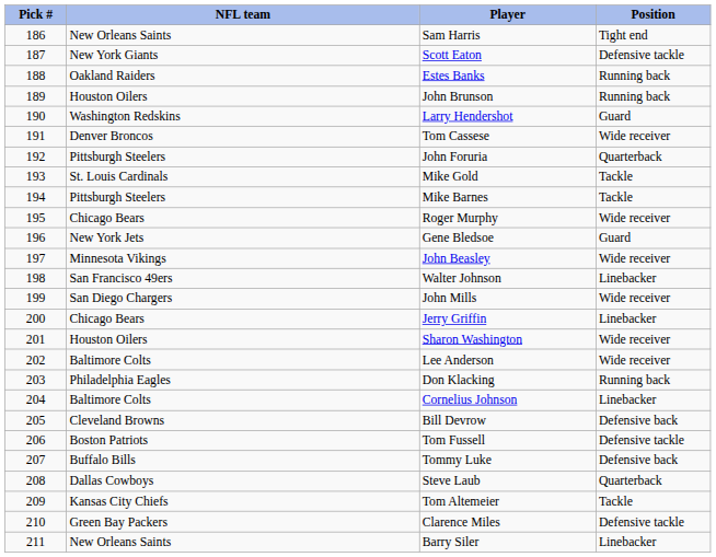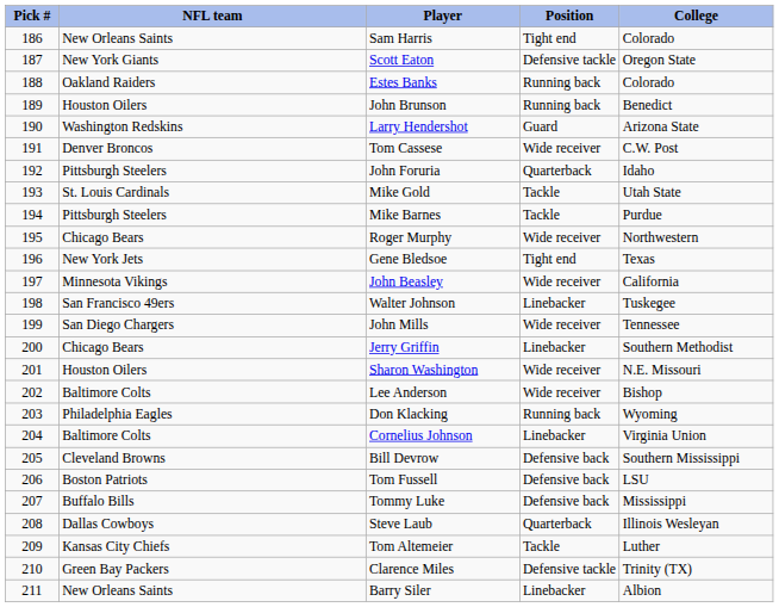 <table class="wikitable sortable sortable" style="width: 100%">
 <tr>
 <th style="background:#A8BDEC;" width=7%>Pick #</th>
 <th width=40% style="background:#A8BDEC;">NFL team</th>
 <th width=20% style="background:#A8BDEC;">Player</th>
 <th width=13% style="background:#A8BDEC;">Position</th>
+<th style="background:#A8BDEC;">College</th>
 </tr>
 <tr>
 <td align=center>186</td>
 <td>New Orleans Saints</td>
 <td>Sam Harris</td>
 <td>Tight end</td>
+<td>Colorado</td>
 </tr>
 <tr>
 <td align=center>187</td>
 <td>New York Giants</td>
 <td><a href='#'>Scott Eaton</a></td>
 <td>Defensive tackle</td>
+<td>Oregon State</td>
 </tr>
 <tr>
 <td align=center>188</td>
 <td>Oakland Raiders</td>
 <td><a href='#'>Estes Banks</a></td>
 <td>Running back</td>
+<td>Colorado</td>
 </tr>
 <tr>
 <td align=center>189</td>
 <td>Houston Oilers</td>
 <td>John Brunson</td>
 <td>Running back</td>
+<td>Benedict</td>
 </tr>
 <tr>
 <td align=center>190</td>
 <td>Washington Redskins</td>
 <td><a href='#'>Larry Hendershot</a></td>
 <td>Guard</td>
+<td>Arizona State</td>
 </tr>
 <tr>
 <td align=center>191</td>
 <td>Denver Broncos</td>
 <td>Tom Cassese</td>
 <td>Wide receiver</td>
+<td>C.W. Post</td>
 </tr>
 <tr>
 <td align=center>192</td>
 <td>Pittsburgh Steelers</td>
 <td>John Foruria</td>
 <td>Quarterback</td>
+<td>Idaho</td>
 </tr>
 <tr>
 <td align=center>193</td>
 <td>St. Louis Cardinals</td>
 <td>Mike Gold</td>
 <td>Tackle</td>
+<td>Utah State</td>
 </tr>
 <tr>
 <td align=center>194</td>
 <td>Pittsburgh Steelers</td>
 <td>Mike Barnes</td>
 <td>Tackle</td>
+<td>Purdue</td>
 </tr>
 <tr>
 <td align=center>195</td>
 <td>Chicago Bears</td>
 <td>Roger Murphy</td>
 <td>Wide receiver</td>
+<td>Northwestern</td>
 </tr>
 <tr>
 <td align=center>196</td>
 <td>New York Jets</td>
 <td>Gene Bledsoe</td>
-<td>Guard</td>
+<td>Tight end</td>
+<td>Texas</td>
 </tr>
 <tr>
 <td align=center>197</td>
 <td>Minnesota Vikings</td>
 <td><a href='#'>John Beasley</a></td>
 <td>Wide receiver</td>
+<td>California</td>
 </tr>
 <tr>
 <td align=center>198</td>
 <td>San Francisco 49ers</td>
 <td>Walter Johnson</td>
 <td>Linebacker</td>
+<td>Tuskegee</td>
 </tr>
 <tr>
 <td align=center>199</td>
 <td>San Diego Chargers</td>
 <td>John Mills</td>
 <td>Wide receiver</td>
+<td>Tennessee</td>
 </tr>
 <tr>
 <td align=center>200</td>
 <td>Chicago Bears</td>
 <td><a href='#'>Jerry Griffin</a></td>
 <td>Linebacker</td>
+<td>Southern Methodist</td>
 </tr>
 <tr>
 <td align=center>201</td>
 <td>Houston Oilers</td>
 <td><a href='#'>Sharon Washington</a></td>
 <td>Wide receiver</td>
+<td>N.E. Missouri</td>
 </tr>
 <tr>
 <td align=center>202</td>
 <td>Baltimore Colts</td>
 <td>Lee Anderson</td>
 <td>Wide receiver</td>
+<td>Bishop</td>
 </tr>
 <tr>
 <td align=center>203</td>
 <td>Philadelphia Eagles</td>
 <td>Don Klacking</td>
 <td>Running back</td>
+<td>Wyoming</td>
 </tr>
 <tr>
 <td align=center>204</td>
 <td>Baltimore Colts</td>
 <td><a href='#'>Cornelius Johnson</a></td>
 <td>Linebacker</td>
+<td>Virginia Union</td>
 </tr>
 <tr>
 <td align=center>205</td>
 <td>Cleveland Browns</td>
 <td>Bill Devrow</td>
 <td>Defensive back</td>
+<td>Southern Mississippi</td>
 </tr>
 <tr>
 <td align=center>206</td>
 <td>Boston Patriots</td>
 <td>Tom Fussell</td>
-<td>Defensive tackle</td>
+<td>Defensive back</td>
+<td>LSU</td>
 </tr>
 <tr>
 <td align=center>207</td>
 <td>Buffalo Bills</td>
 <td>Tommy Luke</td>
 <td>Defensive back</td>
+<td>Mississippi</td>
 </tr>
 <tr>
 <td align=center>208</td>
 <td>Dallas Cowboys</td>
 <td>Steve Laub</td>
 <td>Quarterback</td>
+<td>Illinois Wesleyan</td>
 </tr>
 <tr>
 <td align=center>209</td>
 <td>Kansas City Chiefs</td>
 <td>Tom Altemeier</td>
 <td>Tackle</td>
+<td>Luther</td>
 </tr>
 <tr>
 <td align=center>210</td>
 <td>Green Bay Packers</td>
 <td>Clarence Miles</td>
 <td>Defensive tackle</td>
+<td>Trinity (TX)</td>
 </tr>
 <tr>
 <td align=center>211</td>
 <td>New Orleans Saints</td>
 <td>Barry Siler</td>
 <td>Linebacker</td>
+<td>Albion</td>
 </tr>
 </table>
